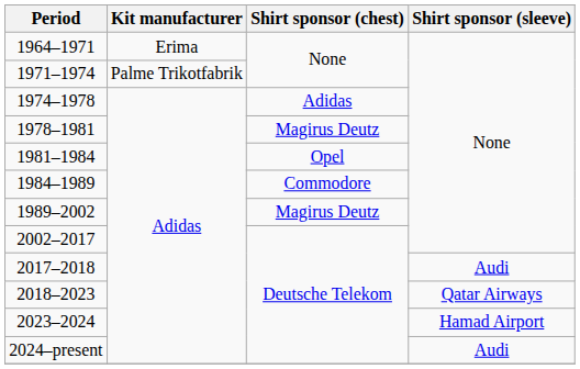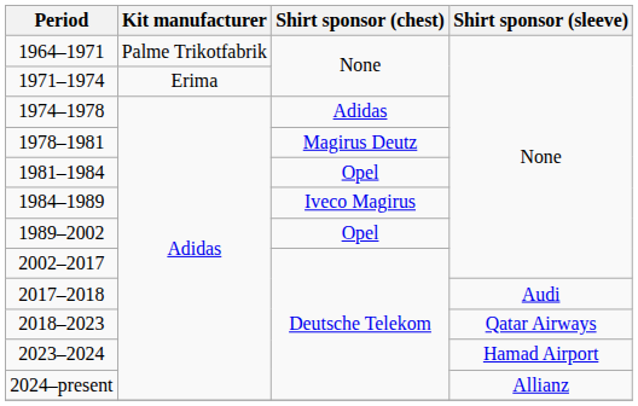 <table class="wikitable" style="text-align: center">
 <tr>
 <th>Period</th>
 <th>Kit manufacturer</th>
 <th>Shirt sponsor (chest)</th>
 <th>Shirt sponsor (sleeve)</th>
 </tr>
 <tr>
 <td>1964–1971</td>
-<td>Erima</td>
+<td>Palme Trikotfabrik</td>
 <td rowspan="2">None</td>
 <td rowspan="8">None</td>
 </tr>
 <tr>
 <td>1971–1974</td>
-<td>Palme Trikotfabrik</td>
+<td>Erima</td>
 </tr>
 <tr>
 <td>1974–1978</td>
 <td rowspan="10"><a href='#'>Adidas</a></td>
 <td><a href='#'>Adidas</a></td>
 </tr>
 <tr>
 <td>1978–1981</td>
 <td><a href='#'>Magirus Deutz</a></td>
 </tr>
 <tr>
 <td>1981–1984</td>
 <td><a href='#'>Opel</a></td>
 </tr>
 <tr>
 <td>1984–1989</td>
-<td><a href='#'>Commodore</a></td>
+<td><a href='#'>Iveco Magirus</a></td>
 </tr>
 <tr>
 <td>1989–2002</td>
-<td><a href='#'>Magirus Deutz</a></td>
+<td><a href='#'>Opel</a></td>
 </tr>
 <tr>
 <td>2002–2017</td>
 <td rowspan="5"><a href='#'>Deutsche Telekom</a></td>
 </tr>
 <tr>
 <td>2017–2018</td>
 <td><a href='#'>Audi</a></td>
 </tr>
 <tr>
 <td>2018–2023</td>
 <td><a href='#'>Qatar Airways</a></td>
 </tr>
 <tr>
 <td>2023–2024</td>
 <td><a href='#'>Hamad Airport</a></td>
 </tr>
 <tr>
 <td>2024–present</td>
-<td><a href='#'>Audi</a></td>
+<td><a href='#'>Allianz</a></td>
 </tr>
 <tr>
 </tr>
 </table>
